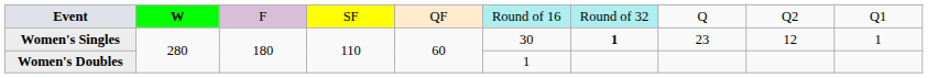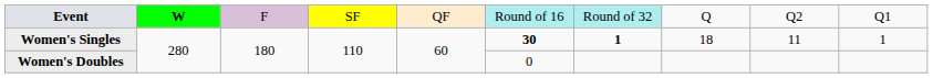 <table class=wikitable style=font-size:90%;text-align:center>
 <tr>
 <td style="width:130px; background:#dfe2e9;"><strong>Event</strong></td>
 <td style="width:80px; background:lime;"><strong>W</strong></td>
 <td style="width:85px; background:thistle;">F</td>
 <td style="width:85px; background:#ff0;">SF</td>
 <td style="width:85px; background:#ffebcd;">QF</td>
 <td style="width:85px; background:#afeeee;">Round of 16</td>
 <td style="width:85px; background:#afeeee;">Round of 32</td>
 <td width=85>Q</td>
 <td width=85>Q2</td>
 <td width=85>Q1</td>
 </tr>
 <tr>
 <th style="background:#ededed;">Women's Singles</th>
 <td rowspan=2>280</td>
 <td rowspan=2>180</td>
 <td rowspan=2>110</td>
 <td rowspan=2>60</td>
-<td>30</td>
+<td><strong>30</strong></td>
 <td><strong>1</strong></td>
-<td>23</td>
-<td>12</td>
+<td>18</td>
+<td>11</td>
 <td>1</td>
 </tr>
 <tr>
 <th style="background:#ededed;">Women's Doubles</th>
-<td>1</td>
+<td>0</td>
 <td></td>
 <td></td>
 <td></td>
 <td></td>
 </tr>
 </table>
